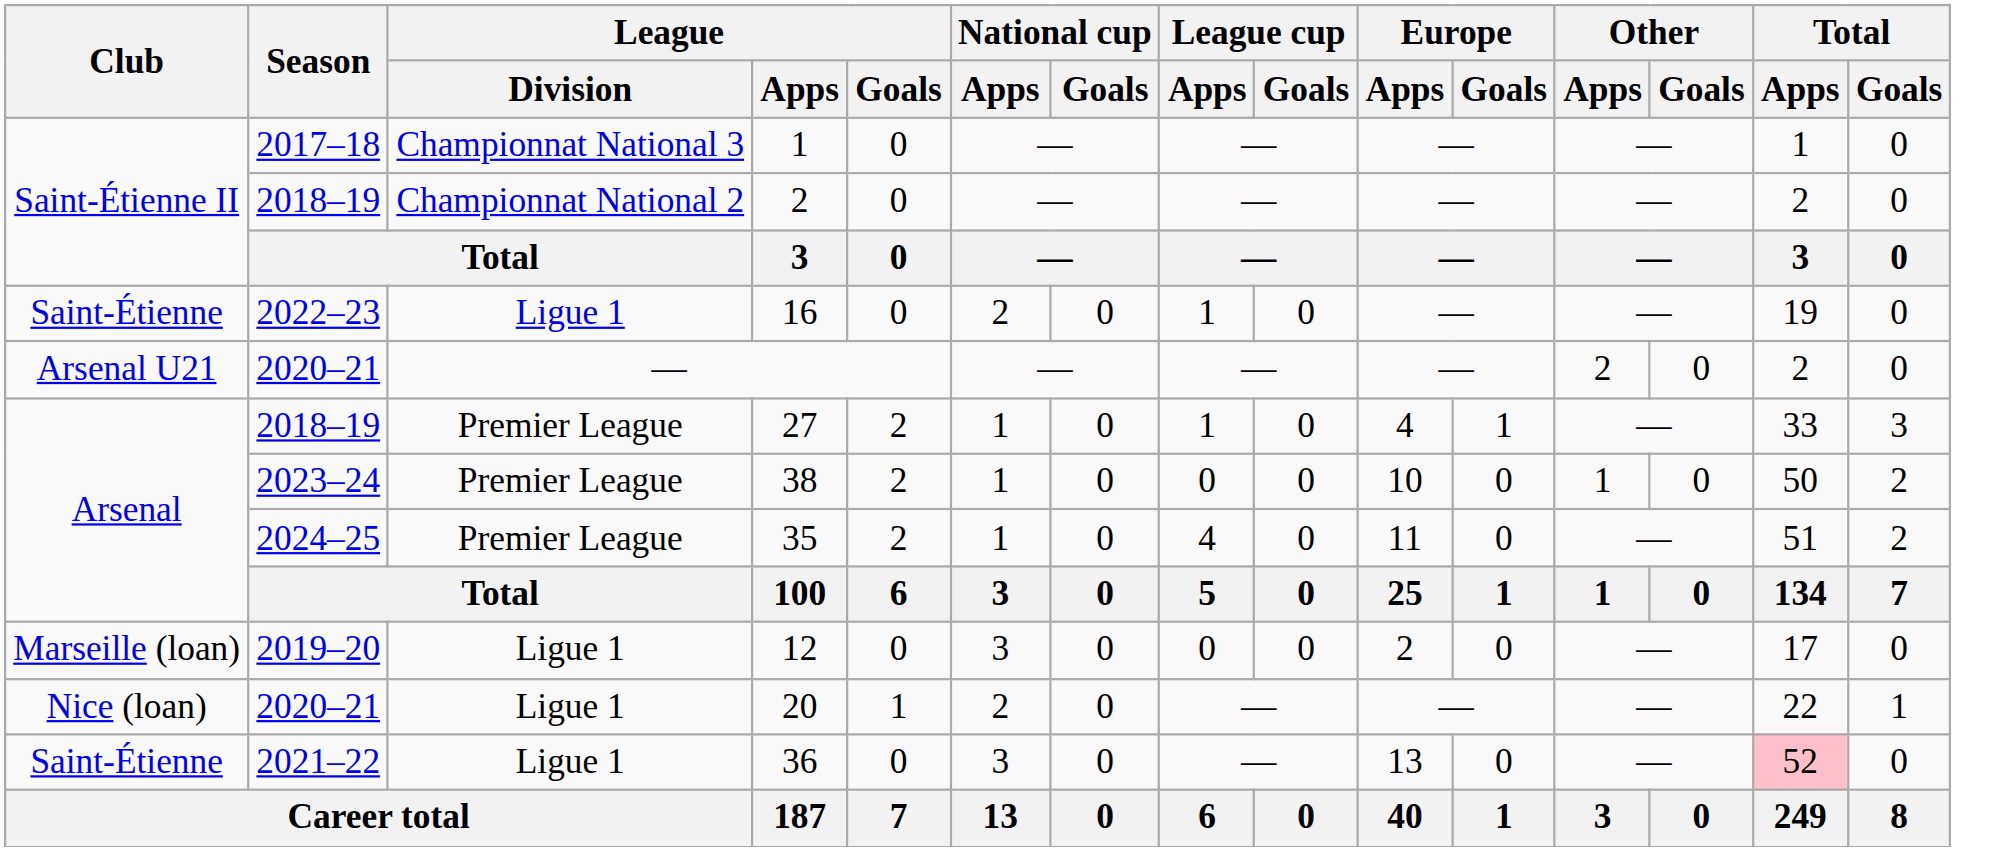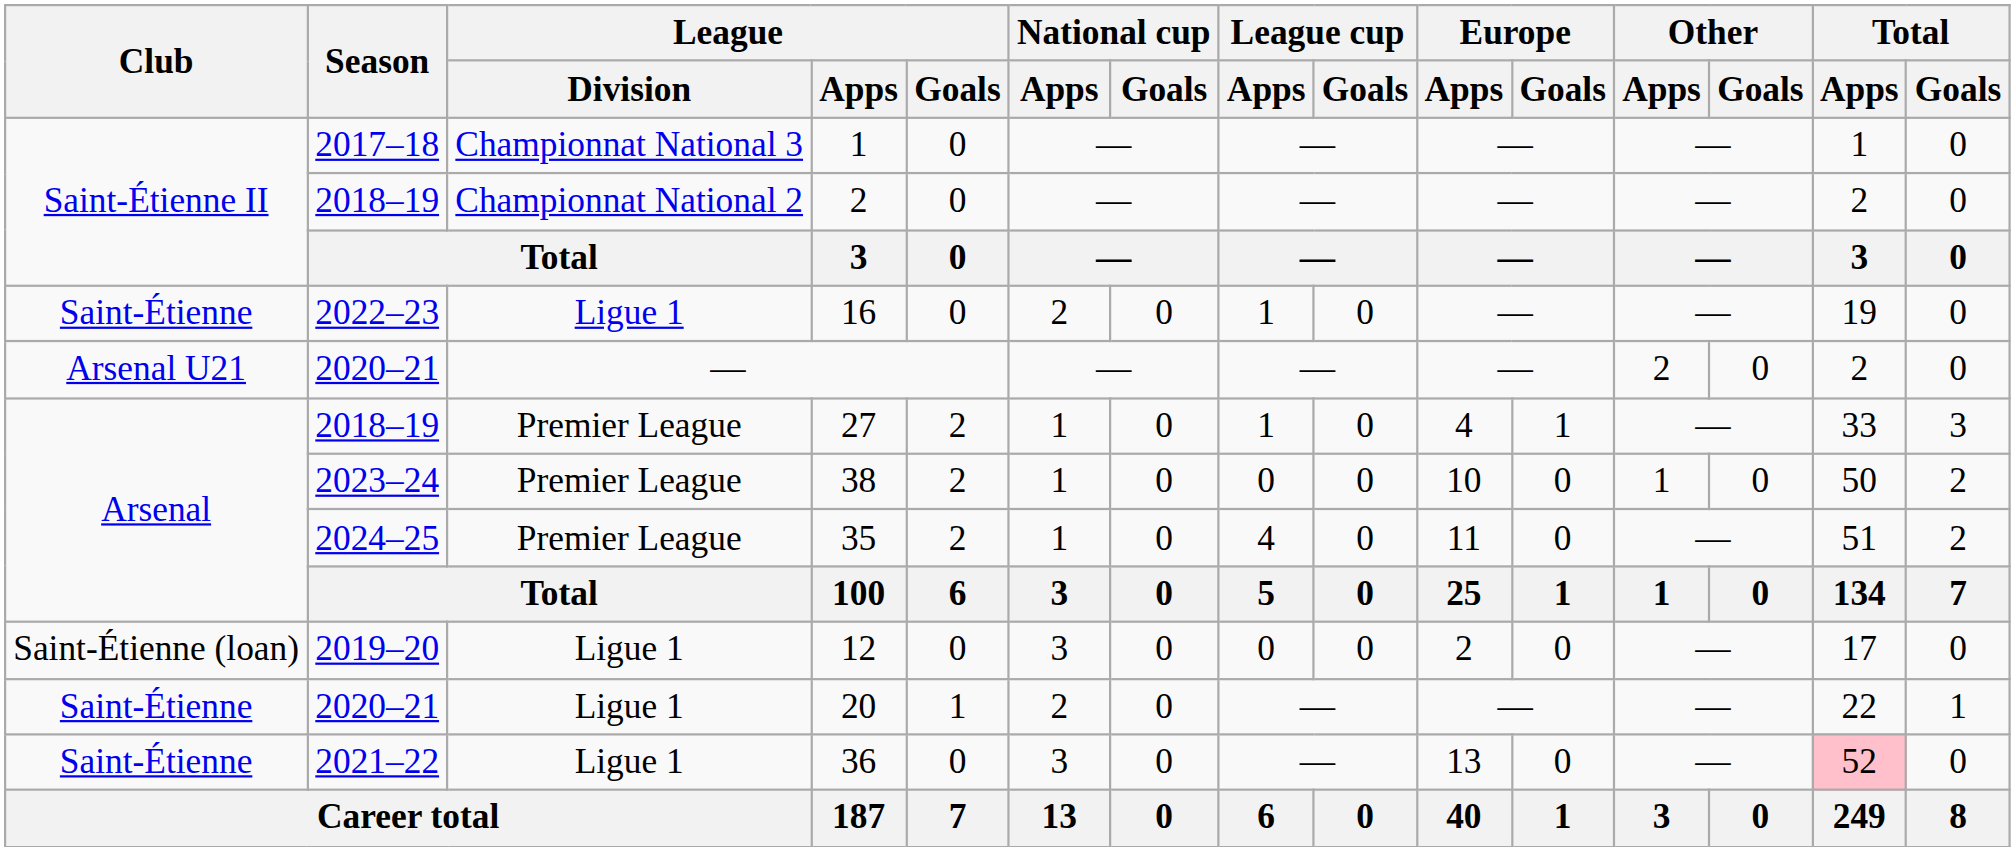 <table class="wikitable" style="text-align: center;">
 <tr>
 <th rowspan="2">Club</th>
 <th rowspan="2">Season</th>
 <th colspan="3">League</th>
 <th colspan="2">National cup</th>
 <th colspan="2">League cup</th>
 <th colspan="2">Europe</th>
 <th colspan="2">Other</th>
 <th colspan="2">Total</th>
 </tr>
 <tr>
 <th>Division</th>
 <th>Apps</th>
 <th>Goals</th>
 <th>Apps</th>
 <th>Goals</th>
 <th>Apps</th>
 <th>Goals</th>
 <th>Apps</th>
 <th>Goals</th>
 <th>Apps</th>
 <th>Goals</th>
 <th>Apps</th>
 <th>Goals</th>
 </tr>
 <tr>
 <td rowspan="3"><a href='#'>Saint-Étienne II</a></td>
 <td><a href='#'>2017–18</a></td>
 <td><a href='#'>Championnat National 3</a></td>
 <td>1</td>
 <td>0</td>
 <td colspan="2">—</td>
 <td colspan="2">—</td>
 <td colspan="2">—</td>
 <td colspan="2">—</td>
 <td>1</td>
 <td>0</td>
 </tr>
 <tr>
 <td><a href='#'>2018–19</a></td>
 <td><a href='#'>Championnat National 2</a></td>
 <td>2</td>
 <td>0</td>
 <td colspan="2">—</td>
 <td colspan="2">—</td>
 <td colspan="2">—</td>
 <td colspan="2">—</td>
 <td>2</td>
 <td>0</td>
 </tr>
 <tr>
 <th colspan="2">Total</th>
 <th>3</th>
 <th>0</th>
 <th colspan="2">—</th>
 <th colspan="2">—</th>
 <th colspan="2">—</th>
 <th colspan="2">—</th>
 <th>3</th>
 <th>0</th>
 </tr>
 <tr>
 <td><a href='#'>Saint-Étienne</a></td>
 <td><a href='#'>2022–23</a></td>
 <td><a href='#'>Ligue 1</a></td>
 <td>16</td>
 <td>0</td>
 <td>2</td>
 <td>0</td>
 <td>1</td>
 <td>0</td>
 <td colspan="2">—</td>
 <td colspan="2">—</td>
 <td>19</td>
 <td>0</td>
 </tr>
 <tr>
 <td><a href='#'>Arsenal U21</a></td>
 <td><a href='#'>2020–21</a></td>
 <td colspan="3">—</td>
 <td colspan="2">—</td>
 <td colspan="2">—</td>
 <td colspan="2">—</td>
 <td>2</td>
 <td>0</td>
 <td>2</td>
 <td>0</td>
 </tr>
 <tr>
 <td rowspan="4"><a href='#'>Arsenal</a></td>
 <td><a href='#'>2018–19</a></td>
 <td>Premier League</td>
 <td>27</td>
 <td>2</td>
 <td>1</td>
 <td>0</td>
 <td>1</td>
 <td>0</td>
 <td>4</td>
 <td>1</td>
 <td colspan="2">—</td>
 <td>33</td>
 <td>3</td>
 </tr>
 <tr>
 <td><a href='#'>2023–24</a></td>
 <td>Premier League</td>
 <td>38</td>
 <td>2</td>
 <td>1</td>
 <td>0</td>
 <td>0</td>
 <td>0</td>
 <td>10</td>
 <td>0</td>
 <td>1</td>
 <td>0</td>
 <td>50</td>
 <td>2</td>
 </tr>
 <tr>
 <td><a href='#'>2024–25</a></td>
 <td>Premier League</td>
 <td>35</td>
 <td>2</td>
 <td>1</td>
 <td>0</td>
 <td>4</td>
 <td>0</td>
 <td>11</td>
 <td>0</td>
 <td colspan="2">—</td>
 <td>51</td>
 <td>2</td>
 </tr>
 <tr>
 <th colspan="2">Total</th>
 <th>100</th>
 <th>6</th>
 <th>3</th>
 <th>0</th>
 <th>5</th>
 <th>0</th>
 <th>25</th>
 <th>1</th>
 <th>1</th>
 <th>0</th>
 <th>134</th>
 <th>7</th>
 </tr>
 <tr>
-<td><a href='#'>Marseille</a> (loan)</td>
+<td>Saint-Étienne (loan)</td>
 <td><a href='#'>2019–20</a></td>
 <td>Ligue 1</td>
 <td>12</td>
 <td>0</td>
 <td>3</td>
 <td>0</td>
 <td>0</td>
 <td>0</td>
 <td>2</td>
 <td>0</td>
 <td colspan="2">—</td>
 <td>17</td>
 <td>0</td>
 </tr>
 <tr>
-<td><a href='#'>Nice</a> (loan)</td>
+<td><a href='#'>Saint-Étienne</a></td>
 <td><a href='#'>2020–21</a></td>
 <td>Ligue 1</td>
 <td>20</td>
 <td>1</td>
 <td>2</td>
 <td>0</td>
 <td colspan="2">—</td>
 <td colspan="2">—</td>
 <td colspan="2">—</td>
 <td>22</td>
 <td>1</td>
 </tr>
 <tr>
 <td><a href='#'>Saint-Étienne</a></td>
 <td><a href='#'>2021–22</a></td>
 <td>Ligue 1</td>
 <td>36</td>
 <td>0</td>
 <td>3</td>
 <td>0</td>
 <td colspan="2">—</td>
 <td>13</td>
 <td>0</td>
 <td colspan="2">—</td>
 <td style="background: pink;">52</td>
 <td>0</td>
 </tr>
 <tr>
 <th colspan="3">Career total</th>
 <th>187</th>
 <th>7</th>
 <th>13</th>
 <th>0</th>
 <th>6</th>
 <th>0</th>
 <th>40</th>
 <th>1</th>
 <th>3</th>
 <th>0</th>
 <th>249</th>
 <th>8</th>
 </tr>
 </table>
